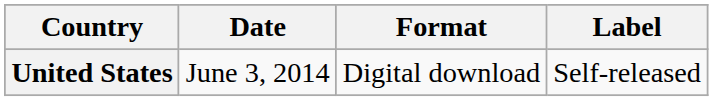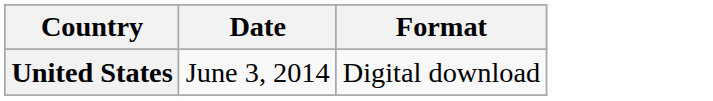 <table class="wikitable plainrowheaders">
 <tr>
 <th scope="col">Country</th>
 <th scope="col">Date</th>
 <th scope="col">Format</th>
-<th scope="col">Label</th>
 </tr>
 <tr>
 <th scope="row">United States</th>
 <td>June 3, 2014</td>
 <td>Digital download</td>
-<td>Self-released</td>
 </tr>
 </table>
